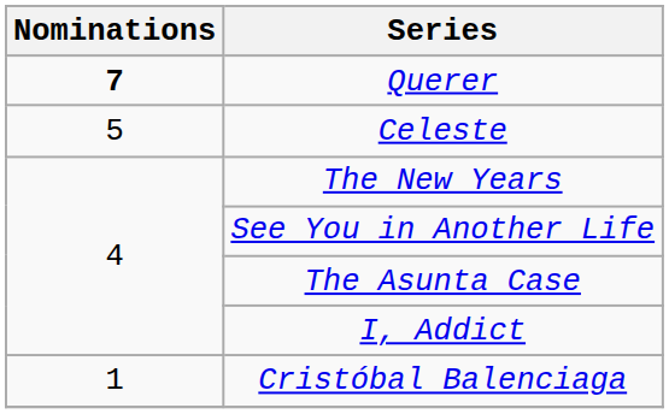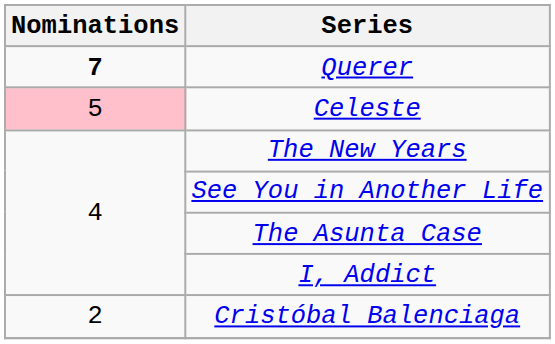 <table class="wikitable plainrowheaders" style="text-align:center;">
 <tr>
 <th scope="col" style="width:55px;">Nominations</th>
 <th scope="col" style="text-align:center;">Series</th>
 </tr>
 <tr>
 <td scope=row style="text-align:center"><strong>7</strong></td>
 <td><em><a href='#'>Querer</a></em></td>
 </tr>
 <tr>
-<td rowspan = "1" scope=row style="text-align:center">5</td>
+<td rowspan = "1" scope=row style="background: pink; text-align:center">5</td>
 <td><em><a href='#'>Celeste</a></em></td>
 </tr>
 <tr>
 <td rowspan = "4" scope=row style="text-align:center">4</td>
 <td><em><a href='#'>The New Years</a></em></td>
 </tr>
 <tr>
 <td><em><a href='#'>See You in Another Life</a></em></td>
 </tr>
 <tr>
 <td><em><a href='#'>The Asunta Case</a></em></td>
 </tr>
 <tr>
 <td><em><a href='#'>I, Addict</a></em></td>
 </tr>
 <tr>
-<td rowspan = "1" scope=row style="text-align:center">1</td>
+<td rowspan = "1" scope=row style="text-align:center">2</td>
 <td><em><a href='#'>Cristóbal Balenciaga</a></em></td>
 </tr>
 <tr>
 </tr>
 </table>
